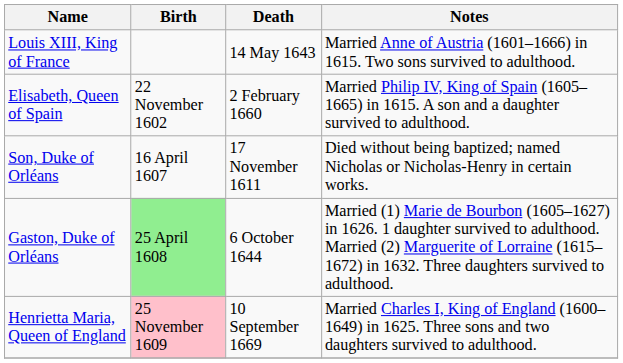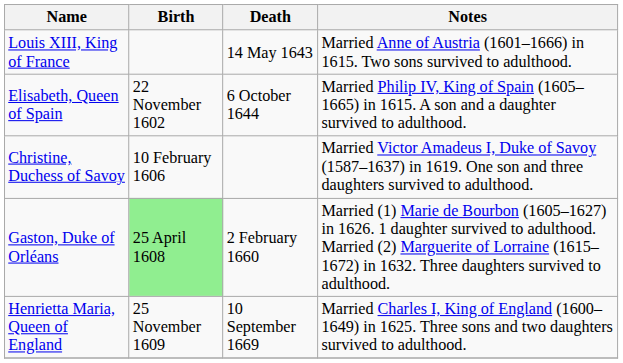 <table class="wikitable">
 <tr>
 <th>Name</th>
 <th>Birth</th>
 <th>Death</th>
 <th>Notes</th>
 </tr>
 <tr>
 <td><a href='#'>Louis XIII, King of France</a></td>
 <td></td>
 <td>14 May 1643</td>
 <td>Married <a href='#'>Anne of Austria</a> (1601–1666) in 1615. Two sons survived to adulthood.</td>
 </tr>
 <tr>
 <td><a href='#'>Elisabeth, Queen of Spain</a></td>
 <td>22 November 1602</td>
-<td>2 February 1660</td>
+<td>6 October 1644</td>
 <td>Married <a href='#'>Philip IV, King of Spain</a> (1605–1665) in 1615. A son and a daughter survived to adulthood.</td>
 </tr>
 <tr>
-<td><a href='#'>Son, Duke of Orléans</a></td>
-<td>16 April 1607</td>
-<td>17 November 1611</td>
-<td>Died without being baptized; named Nicholas or Nicholas-Henry in certain works.</td>
+<td><a href='#'>Christine, Duchess of Savoy</a></td>
+<td>10 February 1606</td>
+<td></td>
+<td>Married <a href='#'>Victor Amadeus I, Duke of Savoy</a> (1587–1637) in 1619. One son and three daughters survived to adulthood.</td>
 </tr>
 <tr>
 <td><a href='#'>Gaston, Duke of Orléans</a></td>
 <td style="background: lightgreen;">25 April 1608</td>
-<td>6 October 1644</td>
+<td>2 February 1660</td>
 <td>Married (1) <a href='#'>Marie de Bourbon</a> (1605–1627) in 1626. 1 daughter survived to adulthood. <br>Married (2) <a href='#'>Marguerite of Lorraine</a> (1615–1672) in 1632. Three daughters survived to adulthood.</td>
 </tr>
 <tr>
 <td><a href='#'>Henrietta Maria, Queen of England</a></td>
-<td style="background: pink;">25 November 1609</td>
+<td>25 November 1609</td>
 <td>10 September 1669</td>
 <td>Married <a href='#'>Charles I, King of England</a> (1600–1649) in 1625. Three sons and two daughters survived to adulthood.</td>
 </tr>
 <tr>
 </tr>
 </table>
